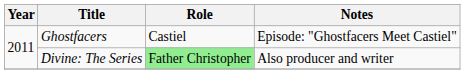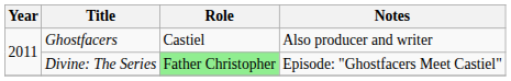 <table class="wikitable sortable">
 <tr>
 <th>Year</th>
 <th>Title</th>
 <th>Role</th>
 <th class="unsortable">Notes</th>
 </tr>
 <tr>
 <td rowspan="2">2011</td>
 <td><em>Ghostfacers</em></td>
 <td>Castiel</td>
-<td>Episode: "Ghostfacers Meet Castiel"</td>
+<td>Also producer and writer</td>
 </tr>
 <tr>
 <td><em>Divine: The Series</em></td>
 <td style="background: lightgreen;">Father Christopher</td>
-<td>Also producer and writer</td>
+<td>Episode: "Ghostfacers Meet Castiel"</td>
 </tr>
 <tr>
 </tr>
 </table>
